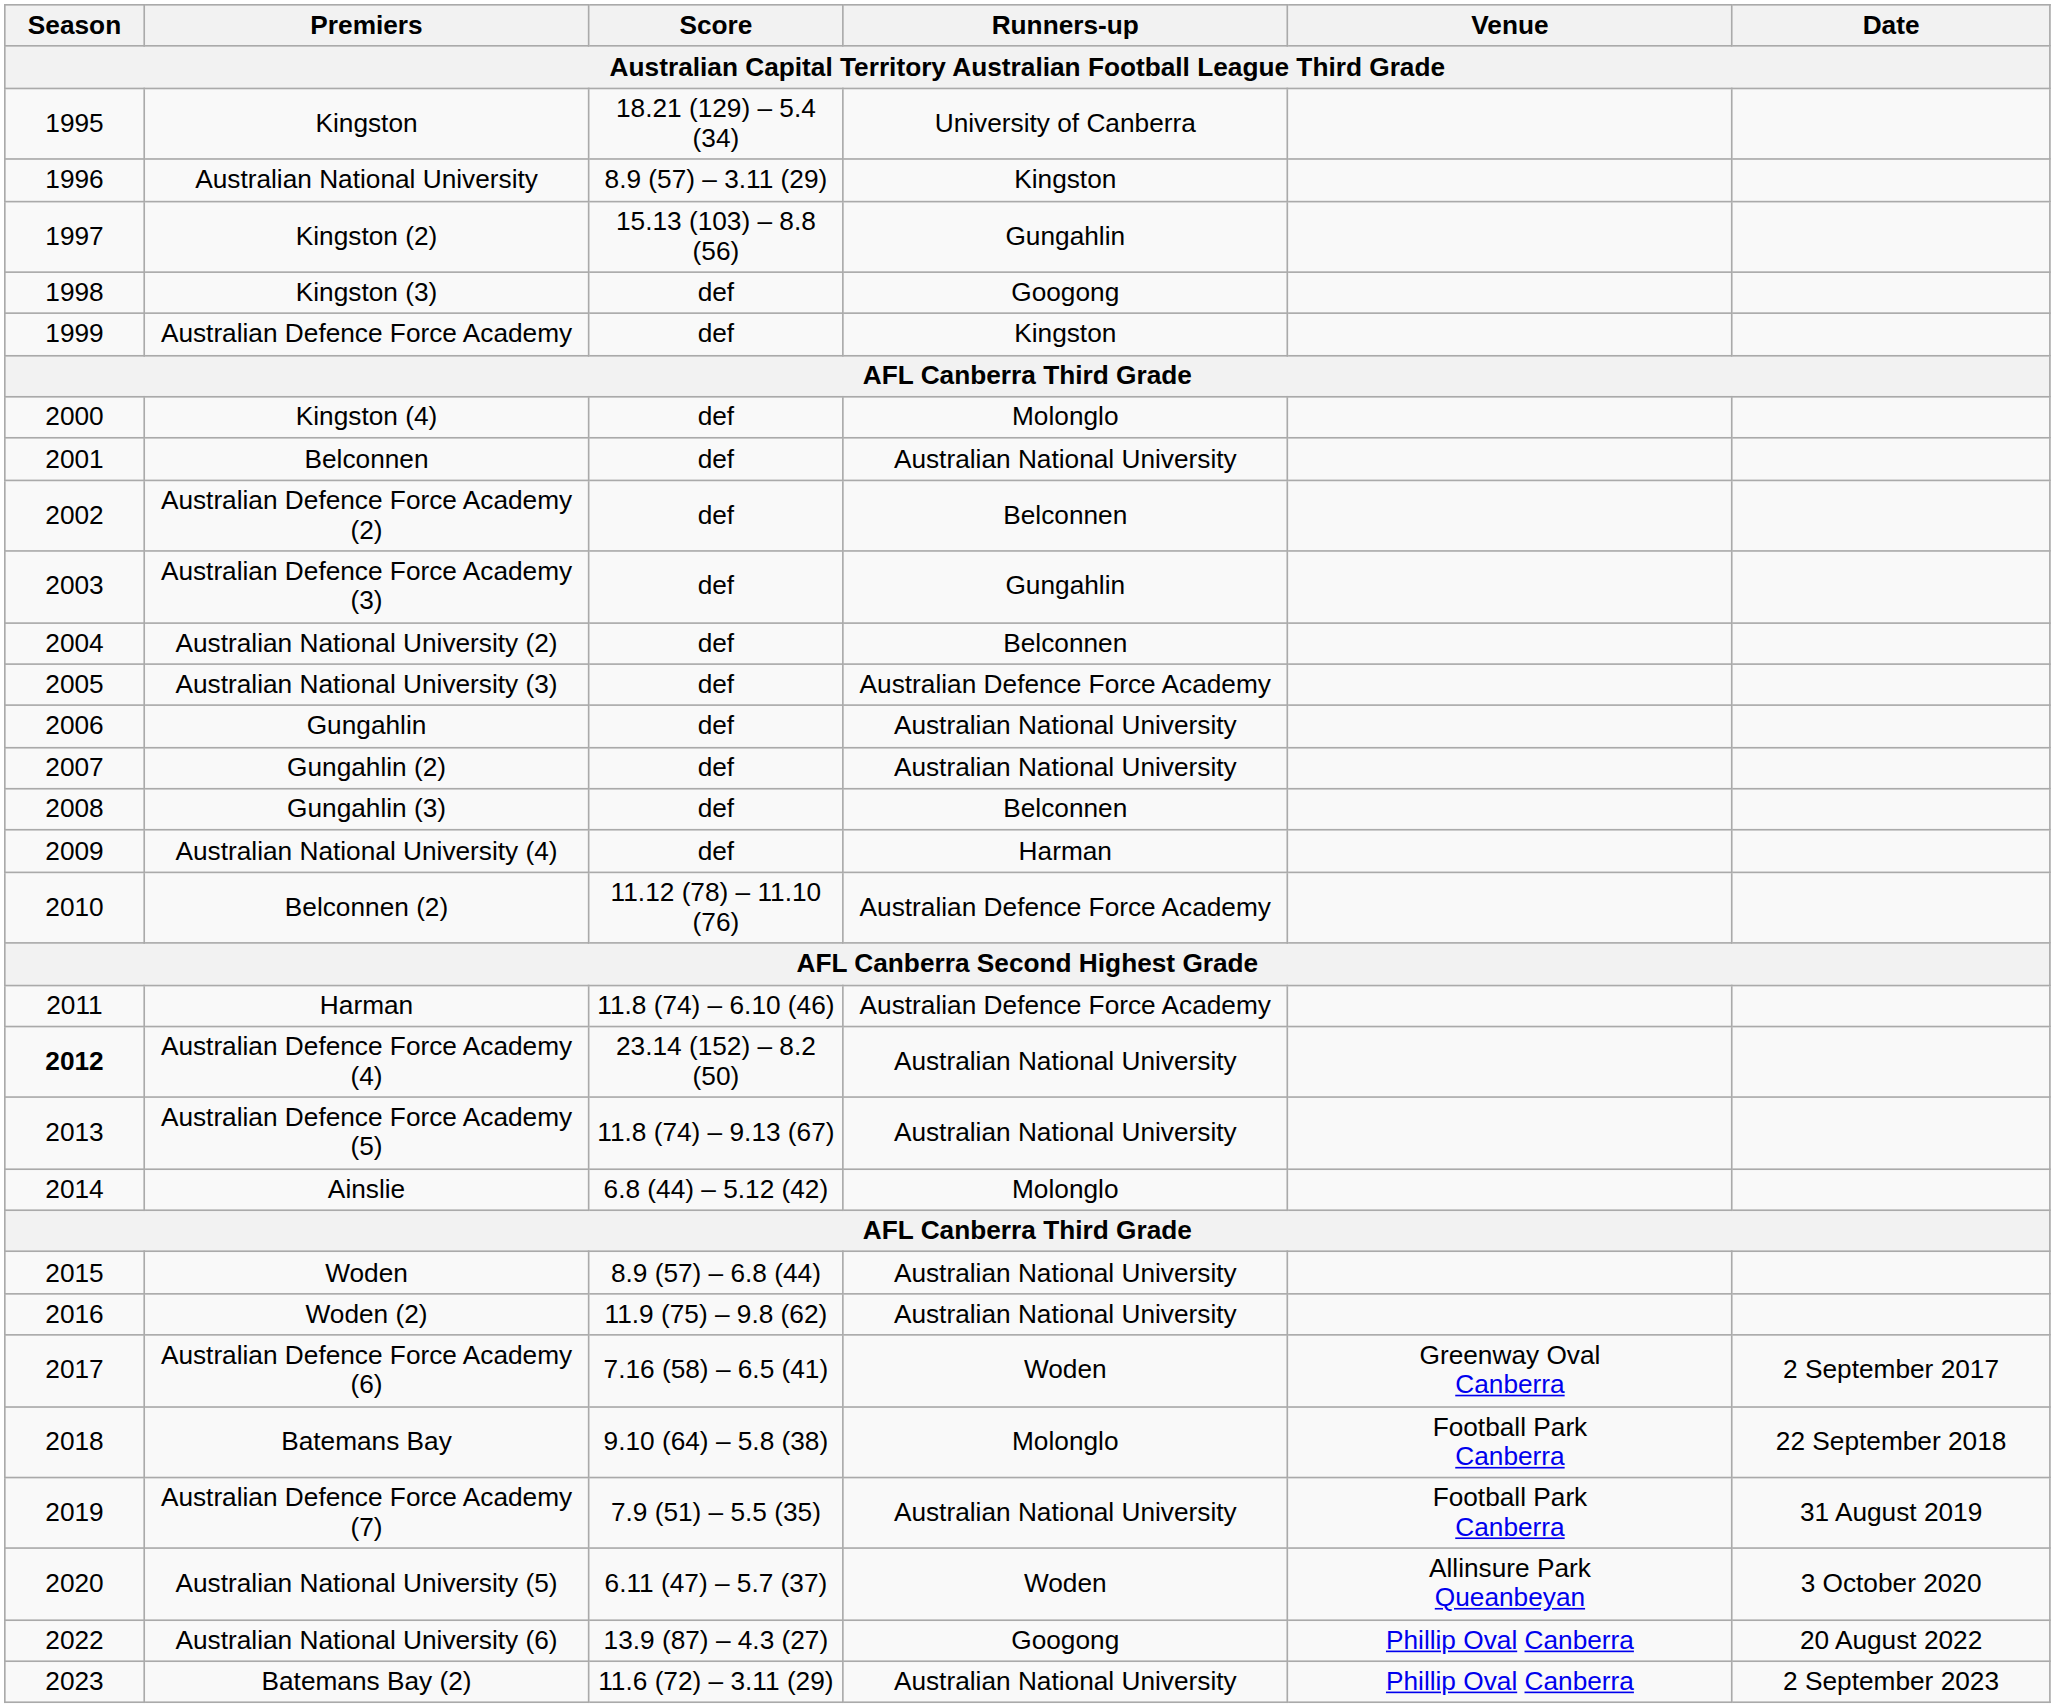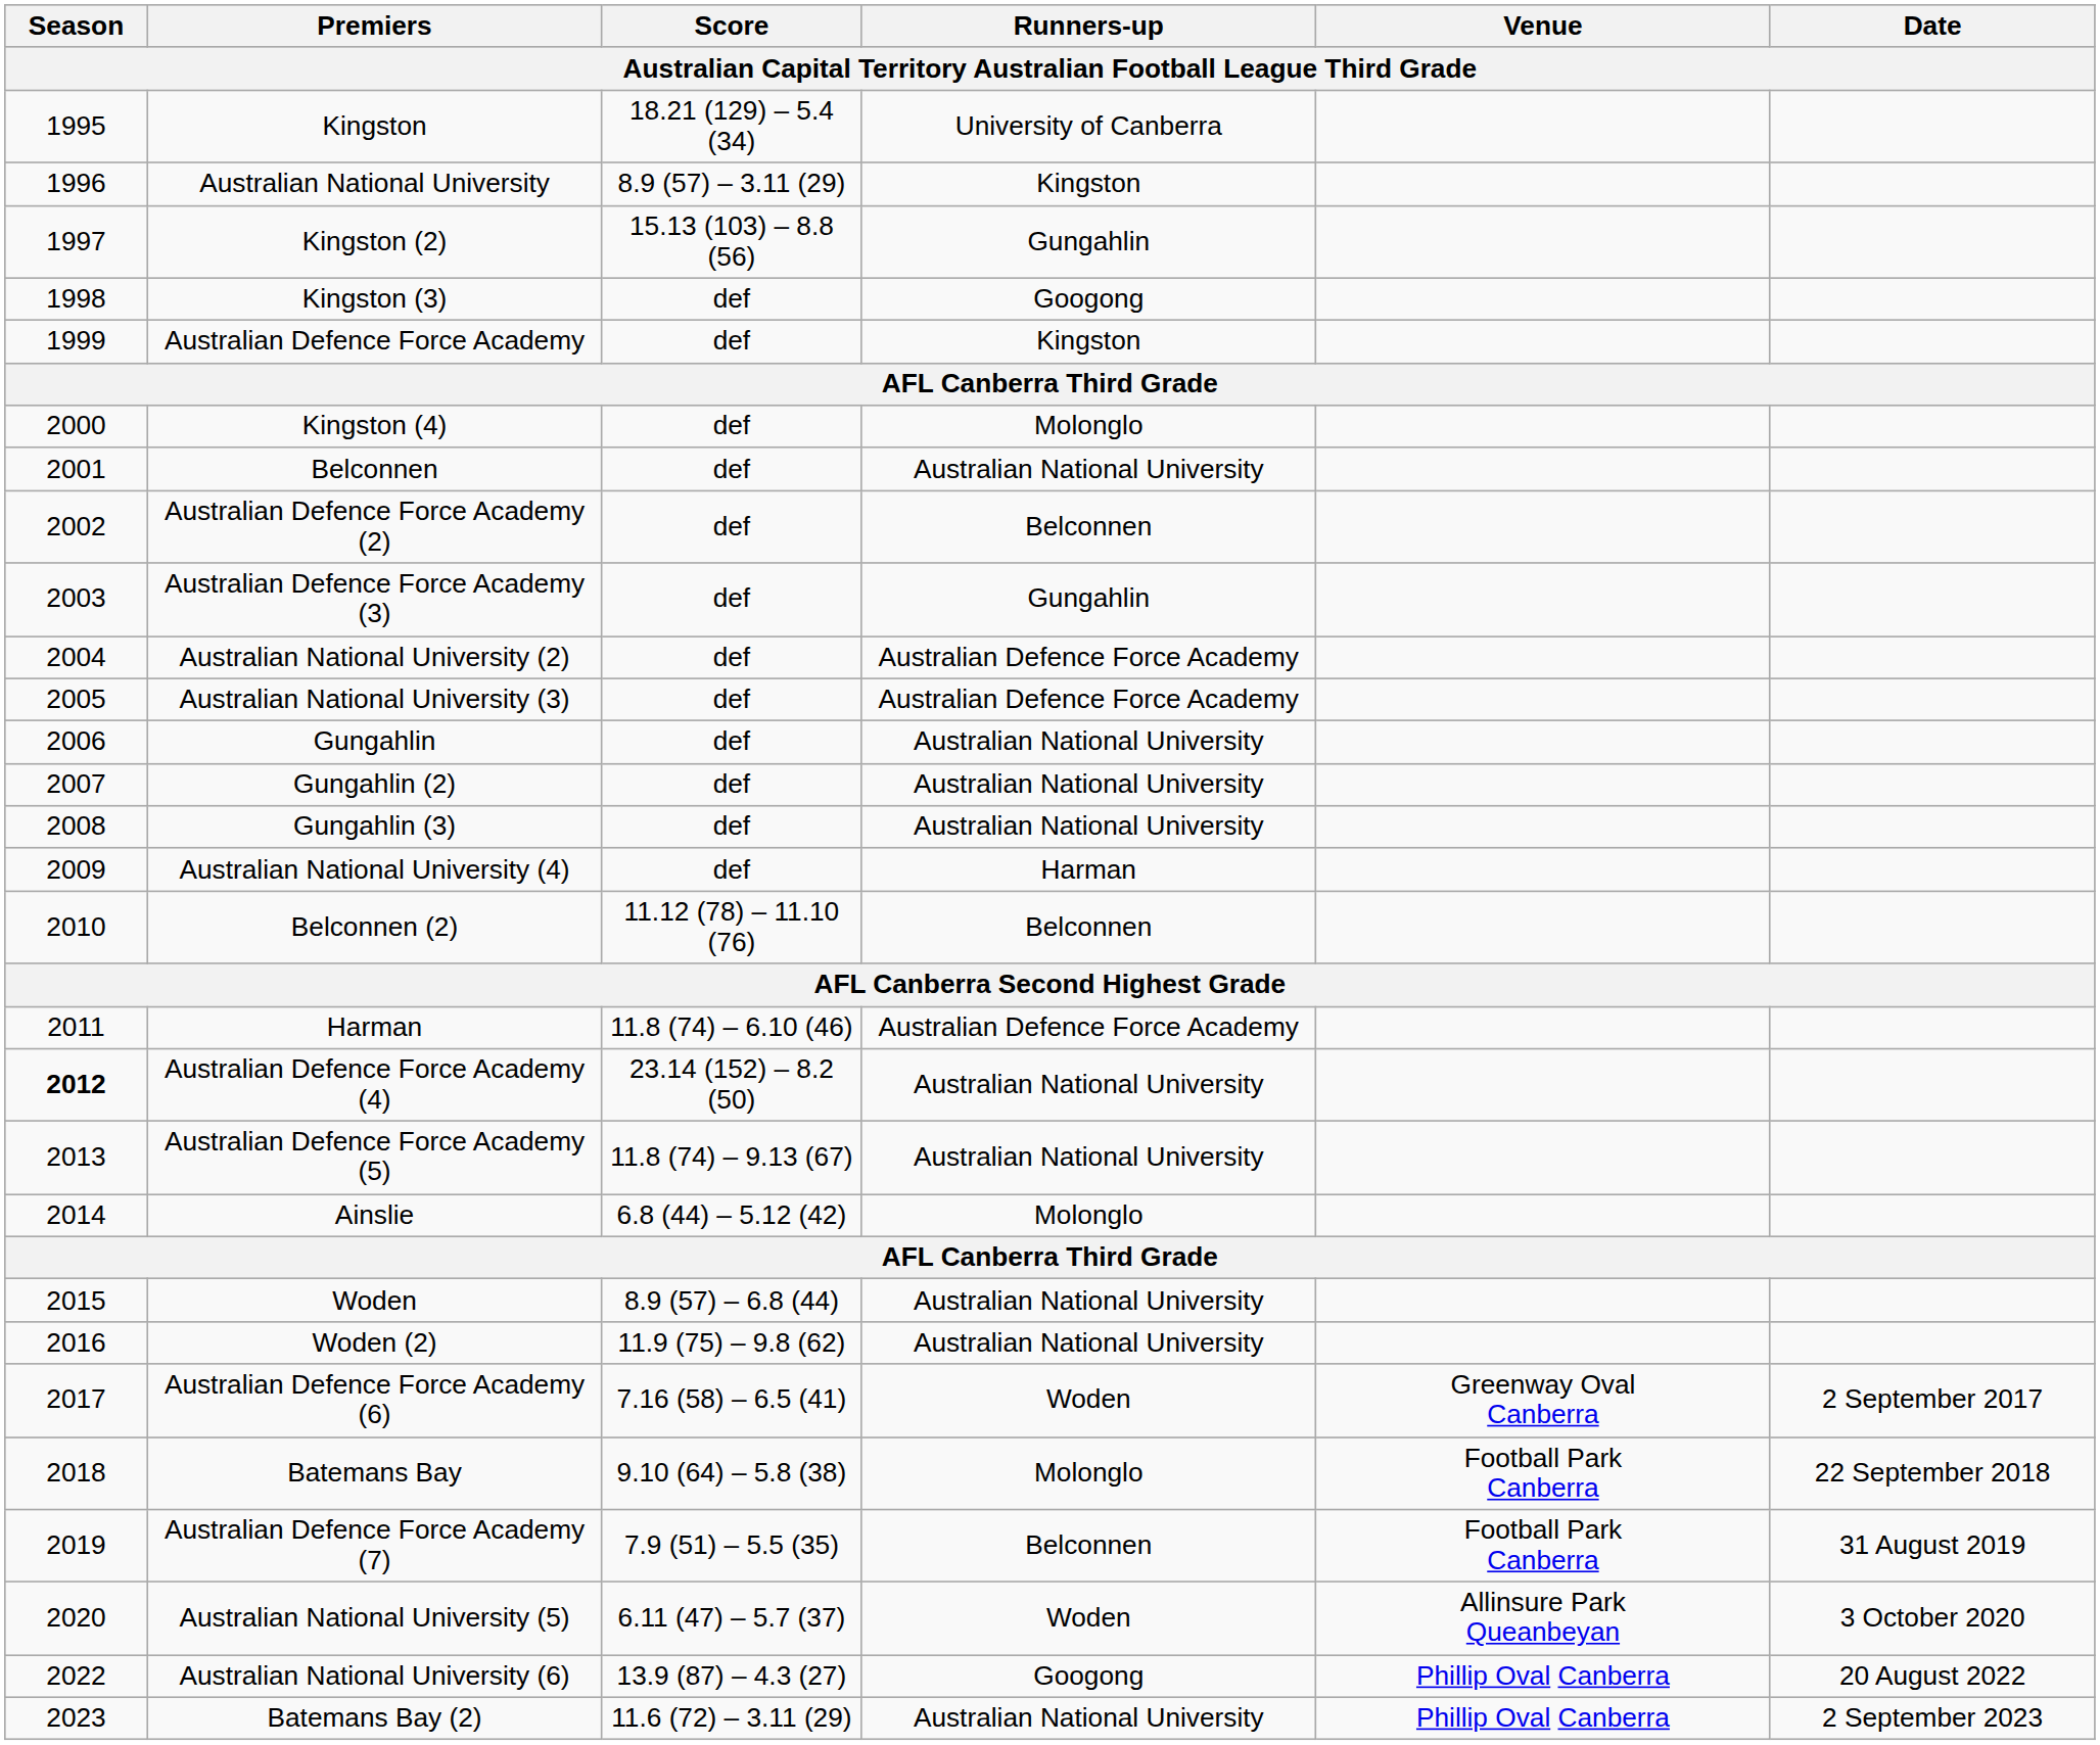 <table class="wikitable sortable" style="text-align:center;">
 <tr>
 <th width="3%">Season</th>
 <th width="14%">Premiers</th>
 <th width="8%">Score</th>
 <th width="14%">Runners-up</th>
 <th width="14%">Venue</th>
 <th width="10%">Date</th>
 </tr>
 <tr>
 <th colspan="6">Australian Capital Territory Australian Football League Third Grade</th>
 </tr>
 <tr>
 <td>1995</td>
 <td> Kingston</td>
 <td>18.21 (129) – 5.4 (34)</td>
 <td> University of Canberra</td>
 <td></td>
 <td></td>
 </tr>
 <tr>
 <td>1996</td>
 <td> Australian National University</td>
 <td>8.9 (57) – 3.11 (29)</td>
 <td> Kingston</td>
 <td></td>
 <td></td>
 </tr>
 <tr>
 <td>1997</td>
 <td> Kingston (2)</td>
 <td>15.13 (103) – 8.8 (56)</td>
 <td> Gungahlin</td>
 <td></td>
 <td></td>
 </tr>
 <tr>
 <td>1998</td>
 <td> Kingston (3)</td>
 <td>def</td>
 <td> Googong</td>
 <td></td>
 <td></td>
 </tr>
 <tr>
 <td>1999</td>
 <td> Australian Defence Force Academy</td>
 <td>def</td>
 <td> Kingston</td>
 <td></td>
 <td></td>
 </tr>
 <tr>
 <th colspan="6">AFL Canberra Third Grade</th>
 </tr>
 <tr>
 <td>2000</td>
 <td> Kingston (4)</td>
 <td>def</td>
 <td> Molonglo</td>
 <td></td>
 <td></td>
 </tr>
 <tr>
 <td>2001</td>
 <td> Belconnen</td>
 <td>def</td>
 <td> Australian National University</td>
 <td></td>
 <td></td>
 </tr>
 <tr>
 <td>2002</td>
 <td> Australian Defence Force Academy (2)</td>
 <td>def</td>
 <td> Belconnen</td>
 <td></td>
 <td></td>
 </tr>
 <tr>
 <td>2003</td>
 <td> Australian Defence Force Academy (3)</td>
 <td>def</td>
 <td> Gungahlin</td>
 <td></td>
 <td></td>
 </tr>
 <tr>
 <td>2004</td>
 <td> Australian National University (2)</td>
 <td>def</td>
-<td> Belconnen</td>
+<td> Australian Defence Force Academy</td>
 <td></td>
 <td></td>
 </tr>
 <tr>
 <td>2005</td>
 <td> Australian National University (3)</td>
 <td>def</td>
 <td> Australian Defence Force Academy</td>
 <td></td>
 <td></td>
 </tr>
 <tr>
 <td>2006</td>
 <td> Gungahlin</td>
 <td>def</td>
 <td> Australian National University</td>
 <td></td>
 <td></td>
 </tr>
 <tr>
 <td>2007</td>
 <td> Gungahlin (2)</td>
 <td>def</td>
 <td> Australian National University</td>
 <td></td>
 <td></td>
 </tr>
 <tr>
 <td>2008</td>
 <td> Gungahlin (3)</td>
 <td>def</td>
-<td> Belconnen</td>
+<td> Australian National University</td>
 <td></td>
 <td></td>
 </tr>
 <tr>
 <td>2009</td>
 <td> Australian National University (4)</td>
 <td>def</td>
 <td> Harman</td>
 <td></td>
 <td></td>
 </tr>
 <tr>
 <td>2010</td>
 <td> Belconnen (2)</td>
 <td>11.12 (78) – 11.10 (76)</td>
-<td> Australian Defence Force Academy</td>
+<td> Belconnen</td>
 <td></td>
 <td></td>
 </tr>
 <tr>
 <th colspan="6">AFL Canberra Second Highest Grade</th>
 </tr>
 <tr>
 <td>2011</td>
 <td> Harman</td>
 <td>11.8 (74) – 6.10 (46)</td>
 <td> Australian Defence Force Academy</td>
 <td></td>
 <td></td>
 </tr>
 <tr>
 <td><strong>2012</strong></td>
 <td> Australian Defence Force Academy (4)</td>
 <td>23.14 (152) – 8.2 (50)</td>
 <td> Australian National University</td>
 <td></td>
 <td></td>
 </tr>
 <tr>
 <td>2013</td>
 <td> Australian Defence Force Academy (5)</td>
 <td>11.8 (74) – 9.13 (67)</td>
 <td> Australian National University</td>
 <td></td>
 <td></td>
 </tr>
 <tr>
 <td>2014</td>
 <td> Ainslie</td>
 <td>6.8 (44) – 5.12 (42)</td>
 <td> Molonglo</td>
 <td></td>
 <td></td>
 </tr>
 <tr>
 <th colspan="6">AFL Canberra Third Grade</th>
 </tr>
 <tr>
 <td>2015</td>
 <td> Woden</td>
 <td>8.9 (57) – 6.8 (44)</td>
 <td> Australian National University</td>
 <td></td>
 <td></td>
 </tr>
 <tr>
 <td>2016</td>
 <td> Woden (2)</td>
 <td>11.9 (75) – 9.8 (62)</td>
 <td> Australian National University</td>
 <td></td>
 <td></td>
 </tr>
 <tr>
 <td>2017</td>
 <td> Australian Defence Force Academy (6)</td>
 <td>7.16 (58) – 6.5 (41)</td>
 <td> Woden</td>
 <td>Greenway Oval<br><a href='#'>Canberra</a></td>
 <td>2 September 2017</td>
 </tr>
 <tr>
 <td>2018</td>
 <td> Batemans Bay</td>
 <td>9.10 (64) – 5.8 (38)</td>
 <td> Molonglo</td>
 <td>Football Park<br><a href='#'>Canberra</a></td>
 <td>22 September 2018</td>
 </tr>
 <tr>
 <td>2019</td>
 <td> Australian Defence Force Academy (7)</td>
 <td>7.9 (51) – 5.5 (35)</td>
-<td> Australian National University</td>
+<td> Belconnen</td>
 <td>Football Park<br><a href='#'>Canberra</a></td>
 <td>31 August 2019</td>
 </tr>
 <tr>
 <td>2020</td>
 <td> Australian National University (5)</td>
 <td>6.11 (47) – 5.7 (37)</td>
 <td> Woden</td>
 <td>Allinsure Park<br><a href='#'>Queanbeyan</a></td>
 <td>3 October 2020</td>
 </tr>
 <tr>
 <td>2022</td>
 <td> Australian National University (6)</td>
 <td>13.9 (87) – 4.3 (27)</td>
 <td> Googong</td>
 <td><a href='#'>Phillip Oval</a> <a href='#'>Canberra</a></td>
 <td>20 August 2022</td>
 </tr>
 <tr>
 <td>2023</td>
 <td> Batemans Bay (2)</td>
 <td>11.6 (72) – 3.11 (29)</td>
 <td> Australian National University</td>
 <td><a href='#'>Phillip Oval</a> <a href='#'>Canberra</a></td>
 <td>2 September 2023</td>
 </tr>
 </table>
